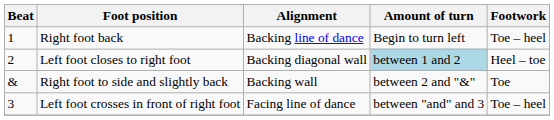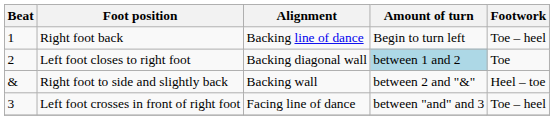 <table class="wikitable" style="font-size:90%;">
 <tr>
 <th>Beat</th>
 <th>Foot position</th>
 <th>Alignment</th>
 <th>Amount of turn</th>
 <th>Footwork</th>
 </tr>
 <tr>
 <td>1</td>
 <td>Right foot back</td>
 <td>Backing <a href='#'>line of dance</a></td>
 <td>Begin to turn left</td>
 <td>Toe – heel</td>
 </tr>
 <tr>
 <td>2</td>
 <td>Left foot closes to right foot</td>
 <td>Backing diagonal wall</td>
 <td style="background: lightblue;"> between 1 and 2</td>
-<td>Heel – toe</td>
+<td>Toe</td>
 </tr>
 <tr>
 <td>&</td>
 <td>Right foot to side and slightly back</td>
 <td>Backing wall</td>
 <td> between 2 and "&"</td>
-<td>Toe</td>
+<td>Heel – toe</td>
 </tr>
 <tr>
 <td>3</td>
 <td>Left foot crosses in front of right foot</td>
 <td>Facing line of dance</td>
 <td> between "and" and 3</td>
 <td>Toe – heel</td>
 </tr>
 <tr>
 </tr>
 </table>
